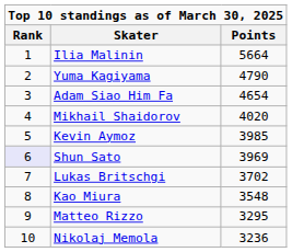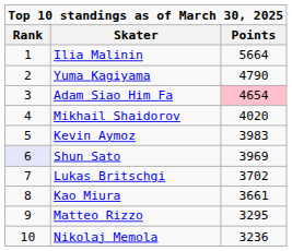 <table class="wikitable" style="text-align: center;">
 <tr>
 <td colspan="4" style="text-align: center;"><strong>Top 10 standings as of March 30, 2025</strong></td>
 </tr>
 <tr>
 <th>Rank</th>
 <th>Skater</th>
 <th>Points</th>
 </tr>
 <tr>
 <td>1</td>
 <td style="text-align: left;"> <a href='#'>Ilia Malinin</a></td>
 <td>5664</td>
 </tr>
 <tr>
 <td>2</td>
 <td style="text-align: left;"> <a href='#'>Yuma Kagiyama</a></td>
 <td>4790</td>
 </tr>
 <tr>
 <td>3</td>
 <td style="text-align: left;"> <a href='#'>Adam Siao Him Fa</a></td>
-<td>4654</td>
+<td style="background: pink;">4654</td>
 </tr>
 <tr>
 <td>4</td>
 <td style="text-align: left;"> <a href='#'>Mikhail Shaidorov</a></td>
 <td>4020</td>
 </tr>
 <tr>
 <td>5</td>
 <td style="text-align: left;"> <a href='#'>Kevin Aymoz</a></td>
-<td>3985</td>
+<td>3983</td>
 </tr>
 <tr>
 <td style="background: lavender;">6</td>
 <td style="text-align: left;"> <a href='#'>Shun Sato</a></td>
 <td>3969</td>
 </tr>
 <tr>
 <td>7</td>
 <td style="text-align: left;"> <a href='#'>Lukas Britschgi</a></td>
 <td>3702</td>
 </tr>
 <tr>
 <td>8</td>
 <td style="text-align: left;"> <a href='#'>Kao Miura</a></td>
-<td>3548</td>
+<td>3661</td>
 </tr>
 <tr>
 <td>9</td>
 <td style="text-align: left;"> <a href='#'>Matteo Rizzo</a></td>
 <td>3295</td>
 </tr>
 <tr>
 <td>10</td>
 <td style="text-align: left;"> <a href='#'>Nikolaj Memola</a></td>
 <td>3236</td>
 </tr>
 </table>
